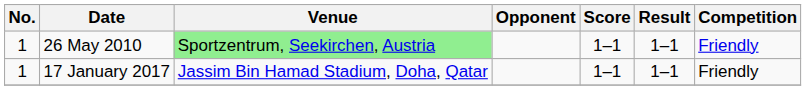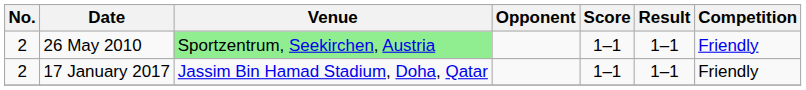 <table class="wikitable">
 <tr>
 <th>No.</th>
 <th>Date</th>
 <th>Venue</th>
 <th>Opponent</th>
 <th>Score</th>
 <th>Result</th>
 <th>Competition</th>
 </tr>
 <tr>
-<td align="center">1</td>
+<td align="center">2</td>
 <td>26 May 2010</td>
 <td style="background: lightgreen;">Sportzentrum, <a href='#'>Seekirchen</a>, <a href='#'>Austria</a></td>
 <td></td>
 <td align="center">1–1</td>
 <td align="center">1–1</td>
 <td><a href='#'>Friendly</a></td>
 </tr>
 <tr>
-<td align="center">1</td>
+<td align="center">2</td>
 <td>17 January 2017</td>
 <td><a href='#'>Jassim Bin Hamad Stadium</a>, <a href='#'>Doha</a>, <a href='#'>Qatar</a></td>
 <td></td>
 <td align="center">1–1</td>
 <td align="center">1–1</td>
 <td>Friendly</td>
 </tr>
 <tr>
 </tr>
 </table>
